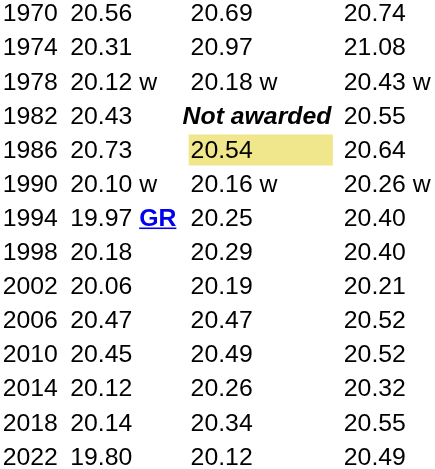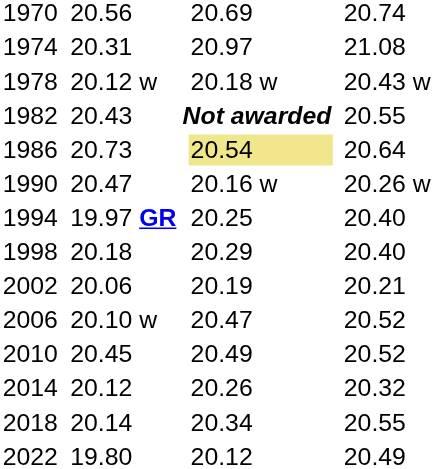 <table>
 <tr>
 <td>1970</td>
 <td></td>
 <td>20.56</td>
 <td></td>
 <td>20.69</td>
 <td></td>
 <td>20.74</td>
 </tr>
 <tr>
 <td>1974</td>
 <td></td>
 <td>20.31</td>
 <td></td>
 <td>20.97</td>
 <td></td>
 <td>21.08</td>
 </tr>
 <tr>
 <td>1978</td>
 <td></td>
 <td>20.12 w</td>
 <td></td>
 <td>20.18 w</td>
 <td></td>
 <td>20.43 w</td>
 </tr>
 <tr>
 <td>1982</td>
 <td><br></td>
 <td>20.43</td>
 <th colspan=2><em>Not awarded</em></th>
 <td></td>
 <td>20.55</td>
 </tr>
 <tr>
 <td>1986</td>
 <td></td>
 <td>20.73</td>
 <td></td>
 <td style="background: khaki;">20.54</td>
 <td></td>
 <td>20.64</td>
 </tr>
 <tr>
 <td>1990</td>
 <td></td>
-<td>20.10 w</td>
+<td>20.47</td>
 <td></td>
 <td>20.16 w</td>
 <td></td>
 <td>20.26 w</td>
 </tr>
 <tr>
 <td>1994</td>
 <td></td>
 <td>19.97 <strong><a href='#'>GR</a></strong></td>
 <td></td>
 <td>20.25</td>
 <td></td>
 <td>20.40</td>
 </tr>
 <tr>
 <td>1998</td>
 <td></td>
 <td>20.18</td>
 <td></td>
 <td>20.29</td>
 <td></td>
 <td>20.40</td>
 </tr>
 <tr>
 <td>2002</td>
 <td></td>
 <td>20.06</td>
 <td></td>
 <td>20.19</td>
 <td></td>
 <td>20.21</td>
 </tr>
 <tr>
 <td>2006</td>
 <td></td>
-<td>20.47</td>
+<td>20.10 w</td>
 <td></td>
 <td>20.47</td>
 <td></td>
 <td>20.52</td>
 </tr>
 <tr>
 <td>2010</td>
 <td></td>
 <td>20.45</td>
 <td></td>
 <td>20.49</td>
 <td></td>
 <td>20.52</td>
 </tr>
 <tr>
 <td>2014</td>
 <td></td>
 <td>20.12</td>
 <td></td>
 <td>20.26</td>
 <td></td>
 <td>20.32</td>
 </tr>
 <tr>
 <td>2018</td>
 <td></td>
 <td>20.14</td>
 <td></td>
 <td>20.34</td>
 <td></td>
 <td>20.55</td>
 </tr>
 <tr>
 <td>2022</td>
 <td></td>
 <td>19.80 </td>
 <td></td>
 <td>20.12</td>
 <td></td>
 <td>20.49</td>
 </tr>
 </table>
